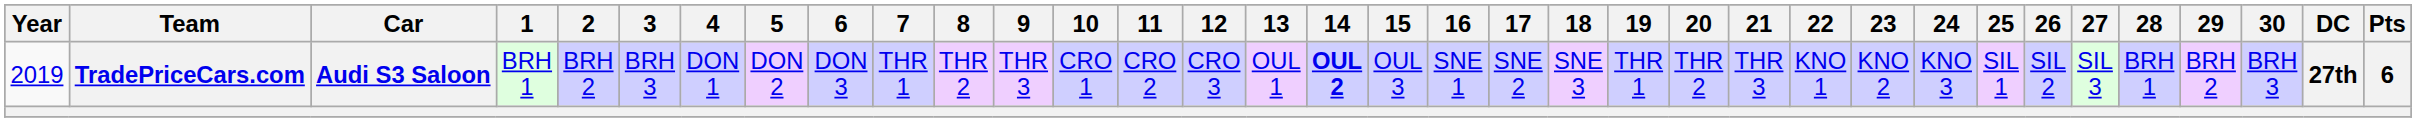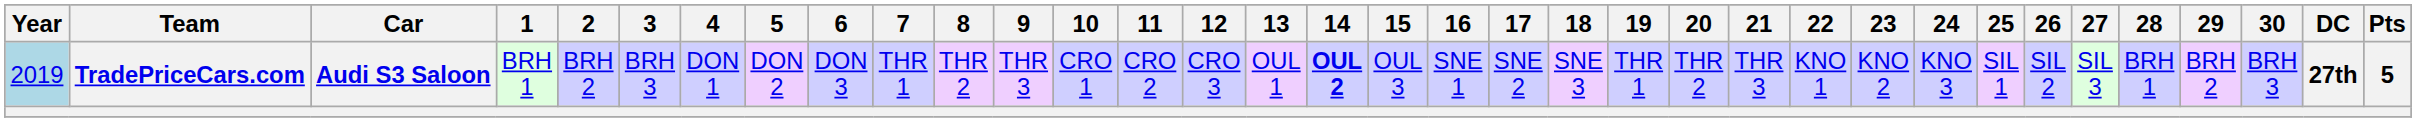 <table class="wikitable" style="text-align:center; font-size:85%">
 <tr>
 <th>Year</th>
 <th>Team</th>
 <th>Car</th>
 <th>1</th>
 <th>2</th>
 <th>3</th>
 <th>4</th>
 <th>5</th>
 <th>6</th>
 <th>7</th>
 <th>8</th>
 <th>9</th>
 <th>10</th>
 <th>11</th>
 <th>12</th>
 <th>13</th>
 <th>14</th>
 <th>15</th>
 <th>16</th>
 <th>17</th>
 <th>18</th>
 <th>19</th>
 <th>20</th>
 <th>21</th>
 <th>22</th>
 <th>23</th>
 <th>24</th>
 <th>25</th>
 <th>26</th>
 <th>27</th>
 <th>28</th>
 <th>29</th>
 <th>30</th>
 <th>DC</th>
 <th>Pts</th>
 </tr>
 <tr>
-<td><a href='#'>2019</a></td>
+<td style="background: lightblue;"><a href='#'>2019</a></td>
 <th nowrap><a href='#'>TradePriceCars.com</a></th>
 <th nowrap><a href='#'>Audi S3 Saloon</a></th>
 <td style="background:#DFFFDF;"><a href='#'>BRH<br>1</a><br></td>
 <td style="background:#CFCFFF;"><a href='#'>BRH<br>2</a><br></td>
 <td style="background:#CFCFFF;"><a href='#'>BRH<br>3</a><br></td>
 <td style="background:#CFCFFF;"><a href='#'>DON<br>1</a><br></td>
 <td style="background:#EFCFFF;"><a href='#'>DON<br>2</a><br></td>
 <td style="background:#CFCFFF;"><a href='#'>DON<br>3</a><br></td>
 <td style="background:#CFCFFF;"><a href='#'>THR<br>1</a><br></td>
 <td style="background:#EFCFFF;"><a href='#'>THR<br>2</a><br></td>
 <td style="background:#EFCFFF;"><a href='#'>THR<br>3</a><br></td>
 <td style="background:#CFCFFF;"><a href='#'>CRO<br>1</a><br></td>
 <td style="background:#CFCFFF;"><a href='#'>CRO<br>2</a><br></td>
 <td style="background:#CFCFFF;"><a href='#'>CRO<br>3</a><br></td>
 <td style="background:#EFCFFF;"><a href='#'>OUL<br>1</a><br></td>
 <td style="background:#CFCFFF;"><strong><a href='#'>OUL<br>2</a><br></strong></td>
 <td style="background:#CFCFFF;"><a href='#'>OUL<br>3</a><br></td>
 <td style="background:#CFCFFF;"><a href='#'>SNE<br>1</a><br></td>
 <td style="background:#CFCFFF;"><a href='#'>SNE<br>2</a><br></td>
 <td style="background:#EFCFFF;"><a href='#'>SNE<br>3</a><br></td>
 <td style="background:#CFCFFF;"><a href='#'>THR<br>1</a><br></td>
 <td style="background:#CFCFFF;"><a href='#'>THR<br>2</a><br></td>
 <td style="background:#CFCFFF;"><a href='#'>THR<br>3</a><br></td>
 <td style="background:#CFCFFF;"><a href='#'>KNO<br>1</a><br></td>
 <td style="background:#CFCFFF;"><a href='#'>KNO<br>2</a><br></td>
 <td style="background:#CFCFFF;"><a href='#'>KNO<br>3</a><br></td>
 <td style="background:#EFCFFF;"><a href='#'>SIL<br>1</a><br></td>
 <td style="background:#CFCFFF;"><a href='#'>SIL<br>2</a><br></td>
 <td style="background:#DFFFDF;"><a href='#'>SIL<br>3</a><br></td>
 <td style="background:#CFCFFF;"><a href='#'>BRH<br>1</a><br></td>
 <td style="background:#EFCFFF;"><a href='#'>BRH<br>2</a><br></td>
 <td style="background:#CFCFFF;"><a href='#'>BRH<br>3</a><br></td>
 <th>27th</th>
-<th>6</th>
+<th>5</th>
 </tr>
 <tr>
 <th colspan="35"></th>
 </tr>
 </table>
